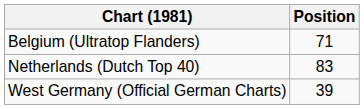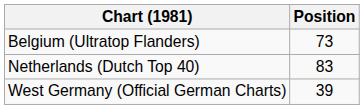 <table class="wikitable sortable">
 <tr>
 <th>Chart (1981)</th>
 <th>Position</th>
 </tr>
 <tr>
 <td>Belgium (Ultratop Flanders)</td>
-<td align="center">71</td>
+<td align="center">73</td>
 </tr>
 <tr>
 <td>Netherlands (Dutch Top 40)</td>
 <td align="center">83</td>
 </tr>
 <tr>
 <td>West Germany (Official German Charts)</td>
 <td align="center">39</td>
 </tr>
 </table>
